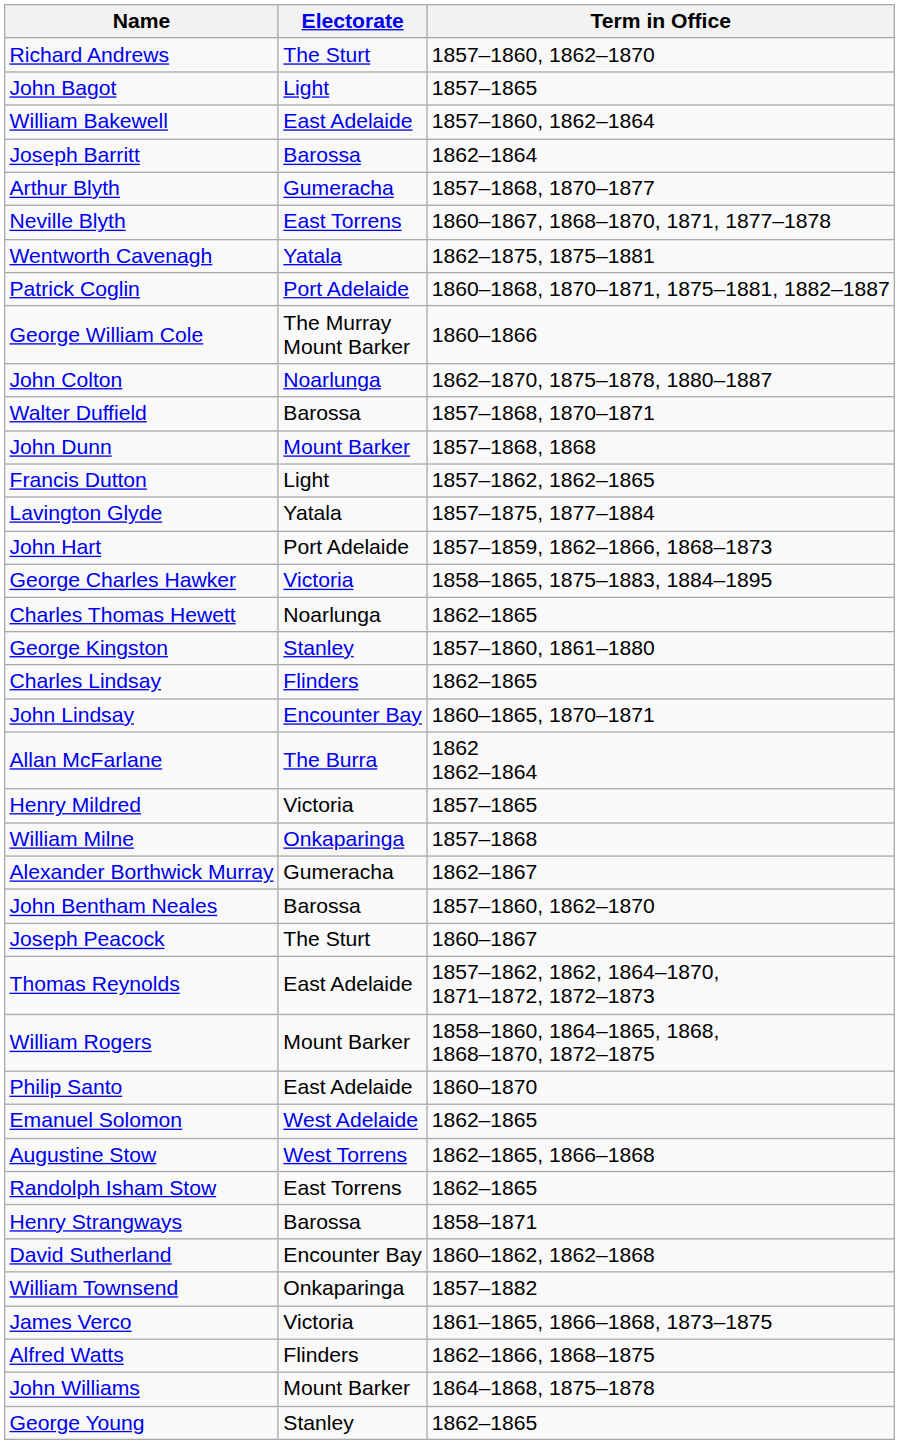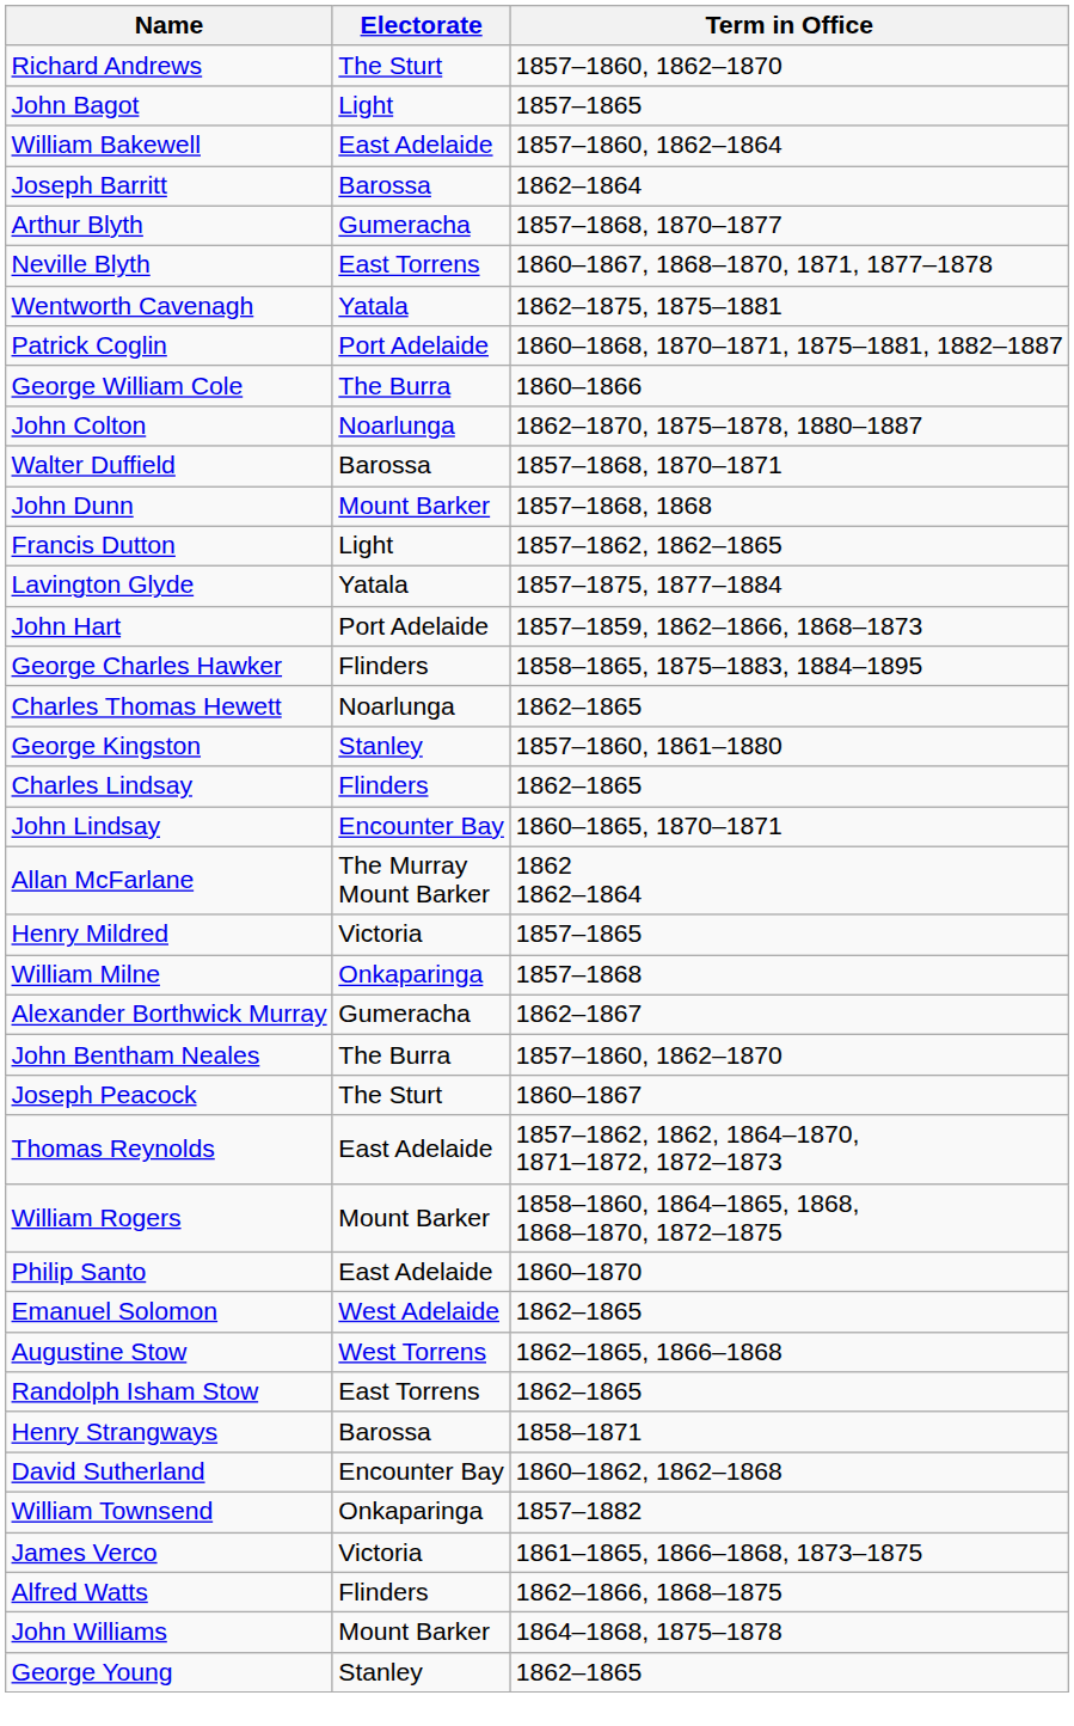 <table class="wikitable sortable">
 <tr>
 <th><strong>Name</strong></th>
 <th><strong><a href='#'>Electorate</a></strong></th>
 <th><strong>Term in Office</strong></th>
 </tr>
 <tr>
 <td><a href='#'>Richard Andrews</a></td>
 <td><a href='#'>The Sturt</a></td>
 <td>1857–1860, 1862–1870</td>
 </tr>
 <tr>
 <td><a href='#'>John Bagot</a></td>
 <td><a href='#'>Light</a></td>
 <td>1857–1865</td>
 </tr>
 <tr>
 <td><a href='#'>William Bakewell</a> </td>
 <td><a href='#'>East Adelaide</a></td>
 <td>1857–1860, 1862–1864</td>
 </tr>
 <tr>
 <td><a href='#'>Joseph Barritt</a> </td>
 <td><a href='#'>Barossa</a></td>
 <td>1862–1864</td>
 </tr>
 <tr>
 <td><a href='#'>Arthur Blyth</a></td>
 <td><a href='#'>Gumeracha</a></td>
 <td>1857–1868, 1870–1877</td>
 </tr>
 <tr>
 <td><a href='#'>Neville Blyth</a></td>
 <td><a href='#'>East Torrens</a></td>
 <td>1860–1867, 1868–1870, 1871, 1877–1878</td>
 </tr>
 <tr>
 <td><a href='#'>Wentworth Cavenagh</a></td>
 <td><a href='#'>Yatala</a></td>
 <td>1862–1875, 1875–1881</td>
 </tr>
 <tr>
 <td><a href='#'>Patrick Coglin</a></td>
 <td><a href='#'>Port Adelaide</a></td>
 <td>1860–1868, 1870–1871, 1875–1881, 1882–1887</td>
 </tr>
 <tr>
 <td><a href='#'>George William Cole</a></td>
-<td>The Murray<br>Mount Barker</td>
+<td><a href='#'>The Burra</a></td>
 <td>1860–1866</td>
 </tr>
 <tr>
 <td><a href='#'>John Colton</a></td>
 <td><a href='#'>Noarlunga</a></td>
 <td>1862–1870, 1875–1878, 1880–1887</td>
 </tr>
 <tr>
 <td><a href='#'>Walter Duffield</a></td>
 <td>Barossa</td>
 <td>1857–1868, 1870–1871</td>
 </tr>
 <tr>
 <td><a href='#'>John Dunn</a></td>
 <td><a href='#'>Mount Barker</a></td>
 <td>1857–1868, 1868</td>
 </tr>
 <tr>
 <td><a href='#'>Francis Dutton</a></td>
 <td>Light</td>
 <td>1857–1862, 1862–1865</td>
 </tr>
 <tr>
 <td><a href='#'>Lavington Glyde</a></td>
 <td>Yatala</td>
 <td>1857–1875, 1877–1884</td>
 </tr>
 <tr>
 <td><a href='#'>John Hart</a></td>
 <td>Port Adelaide</td>
 <td>1857–1859, 1862–1866, 1868–1873</td>
 </tr>
 <tr>
 <td><a href='#'>George Charles Hawker</a></td>
-<td><a href='#'>Victoria</a></td>
+<td>Flinders</td>
 <td>1858–1865, 1875–1883, 1884–1895</td>
 </tr>
 <tr>
 <td><a href='#'>Charles Thomas Hewett</a></td>
 <td>Noarlunga</td>
 <td>1862–1865</td>
 </tr>
 <tr>
 <td><a href='#'>George Kingston</a></td>
 <td><a href='#'>Stanley</a></td>
 <td>1857–1860, 1861–1880</td>
 </tr>
 <tr>
 <td><a href='#'>Charles Lindsay</a></td>
 <td><a href='#'>Flinders</a></td>
 <td>1862–1865</td>
 </tr>
 <tr>
 <td><a href='#'>John Lindsay</a></td>
 <td><a href='#'>Encounter Bay</a></td>
 <td>1860–1865, 1870–1871</td>
 </tr>
 <tr>
 <td><a href='#'>Allan McFarlane</a> </td>
-<td><a href='#'>The Burra</a></td>
+<td>The Murray<br>Mount Barker</td>
 <td>1862<br>1862–1864</td>
 </tr>
 <tr>
 <td><a href='#'>Henry Mildred</a></td>
 <td>Victoria</td>
 <td>1857–1865</td>
 </tr>
 <tr>
 <td><a href='#'>William Milne</a></td>
 <td><a href='#'>Onkaparinga</a></td>
 <td>1857–1868</td>
 </tr>
 <tr>
 <td><a href='#'>Alexander Borthwick Murray</a></td>
 <td>Gumeracha</td>
 <td>1862–1867</td>
 </tr>
 <tr>
 <td><a href='#'>John Bentham Neales</a></td>
-<td>Barossa</td>
+<td>The Burra</td>
 <td>1857–1860, 1862–1870</td>
 </tr>
 <tr>
 <td><a href='#'>Joseph Peacock</a></td>
 <td>The Sturt</td>
 <td>1860–1867</td>
 </tr>
 <tr>
 <td><a href='#'>Thomas Reynolds</a> </td>
 <td>East Adelaide</td>
 <td>1857–1862, 1862, 1864–1870,<br>  1871–1872, 1872–1873</td>
 </tr>
 <tr>
 <td><a href='#'>William Rogers</a> </td>
 <td>Mount Barker</td>
 <td>1858–1860, 1864–1865, 1868,<br>  1868–1870, 1872–1875</td>
 </tr>
 <tr>
 <td><a href='#'>Philip Santo</a></td>
 <td>East Adelaide</td>
 <td>1860–1870</td>
 </tr>
 <tr>
 <td><a href='#'>Emanuel Solomon</a></td>
 <td><a href='#'>West Adelaide</a></td>
 <td>1862–1865</td>
 </tr>
 <tr>
 <td><a href='#'>Augustine Stow</a></td>
 <td><a href='#'>West Torrens</a></td>
 <td>1862–1865, 1866–1868</td>
 </tr>
 <tr>
 <td><a href='#'>Randolph Isham Stow</a></td>
 <td>East Torrens</td>
 <td>1862–1865</td>
 </tr>
 <tr>
 <td><a href='#'>Henry Strangways</a></td>
 <td>Barossa</td>
 <td>1858–1871</td>
 </tr>
 <tr>
 <td><a href='#'>David Sutherland</a></td>
 <td>Encounter Bay</td>
 <td>1860–1862, 1862–1868</td>
 </tr>
 <tr>
 <td><a href='#'>William Townsend</a></td>
 <td>Onkaparinga</td>
 <td>1857–1882</td>
 </tr>
 <tr>
 <td><a href='#'>James Verco</a></td>
 <td>Victoria</td>
 <td>1861–1865, 1866–1868, 1873–1875</td>
 </tr>
 <tr>
 <td><a href='#'>Alfred Watts</a></td>
 <td>Flinders</td>
 <td>1862–1866, 1868–1875</td>
 </tr>
 <tr>
 <td><a href='#'>John Williams</a> </td>
 <td>Mount Barker</td>
 <td>1864–1868, 1875–1878</td>
 </tr>
 <tr>
 <td><a href='#'>George Young</a></td>
 <td>Stanley</td>
 <td>1862–1865</td>
 </tr>
 <tr>
 </tr>
 </table>
